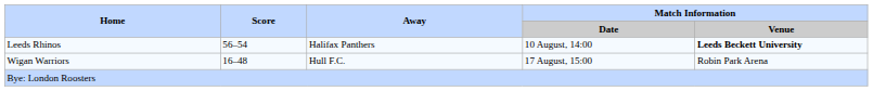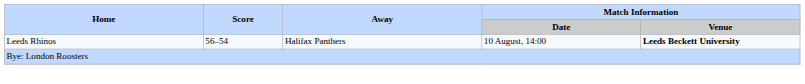 <table class="wikitable defaultcenter col1right col3left" style="font-size:90%; background-color:#F5FAFF" width=100%>
 <tr>
 <th scope="col" rowspan=2 style="background-color:#C1D8FF" width=25%>Home</th>
 <th scope="col" rowspan=2 style="background-color:#C1D8FF" width=10%>Score</th>
 <th scope="col" rowspan=2 style="background-color:#C1D8FF" width=25%>Away</th>
 <th colspan=2 style="background-color:#C1D8FF">Match Information</th>
 </tr>
 <tr>
 <th scope="col" style="background-color:#CCCCCC" width=20%>Date</th>
 <th scope="col" style="background-color:#CCCCCC" width=20%>Venue</th>
 </tr>
 <tr>
 <td>Leeds Rhinos </td>
 <td>56–54</td>
 <td> Halifax Panthers</td>
 <td>10 August, 14:00</td>
 <td><strong>Leeds Beckett University</strong></td>
 </tr>
 <tr>
-<td>Wigan Warriors </td>
-<td>16–48</td>
-<td> Hull F.C.</td>
-<td>17 August, 15:00</td>
-<td>Robin Park Arena</td>
-</tr>
-<tr>
 <td colspan=5 style="background-color:#C1D8FF; text-align:left">Bye:  London Roosters</td>
 </tr>
 </table>
